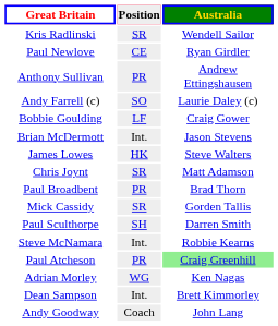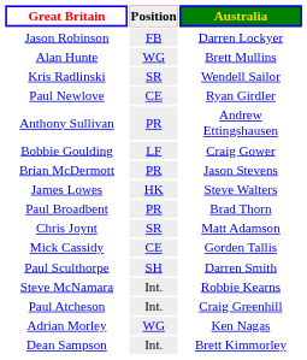 <table align=right style="font-size:90%; margin-left:1em">
 <tr bgcolor=#FF0033>
 <th align="centre" width="126" style="border: 2px solid blue; background: white; color: red">Great Britain</th>
 <th align="center" style="background: #eeeeee; color: black">Position</th>
 <th align="centre" width="126" style="border: 2px solid blue; background: green; color: gold">Australia</th>
+</tr>
+<tr>
+<td align="center"><a href='#'>Jason Robinson</a></td>
+<td align="center" style="background: #eeeeee"><a href='#'>FB</a></td>
+<td align="center"><a href='#'>Darren Lockyer</a></td>
+</tr>
+<tr>
+<td align="center"><a href='#'>Alan Hunte</a></td>
+<td align="center" style="background: #eeeeee"><a href='#'>WG</a></td>
+<td align="center"><a href='#'>Brett Mullins</a></td>
 </tr>
 <tr>
 <td align="center"><a href='#'>Kris Radlinski</a></td>
 <td align="center" style="background: #eeeeee"><a href='#'>SR</a></td>
 <td align="center"><a href='#'>Wendell Sailor</a></td>
 </tr>
 <tr>
 <td align="center"><a href='#'>Paul Newlove</a></td>
 <td align="center" style="background: #eeeeee"><a href='#'>CE</a></td>
 <td align="center"><a href='#'>Ryan Girdler</a></td>
 </tr>
 <tr>
 <td align="center"><a href='#'>Anthony Sullivan</a></td>
 <td align="center" style="background: #eeeeee"><a href='#'>PR</a></td>
 <td align="center"><a href='#'>Andrew Ettingshausen</a></td>
 </tr>
 <tr>
-<td align="center"><a href='#'>Andy Farrell</a> (c)</td>
-<td align="center" style="background: #eeeeee"><a href='#'>SO</a></td>
-<td align="center"><a href='#'>Laurie Daley</a> (c)</td>
-</tr>
-<tr>
 <td align="center"><a href='#'>Bobbie Goulding</a></td>
 <td align="center" style="background: #eeeeee"><a href='#'>LF</a></td>
 <td align="center"><a href='#'>Craig Gower</a></td>
 </tr>
 <tr>
 <td align="center"><a href='#'>Brian McDermott</a></td>
-<td align="center" style="background: #eeeeee">Int.</td>
+<td align="center" style="background: #eeeeee"><a href='#'>PR</a></td>
 <td align="center"><a href='#'>Jason Stevens</a></td>
 </tr>
 <tr>
 <td align="center"><a href='#'>James Lowes</a></td>
 <td align="center" style="background: #eeeeee"><a href='#'>HK</a></td>
 <td align="center"><a href='#'>Steve Walters</a></td>
 </tr>
 <tr>
+<td align="center"><a href='#'>Paul Broadbent</a></td>
+<td align="center" style="background: #eeeeee"><a href='#'>PR</a></td>
+<td align="center"><a href='#'>Brad Thorn</a></td>
+</tr>
+<tr>
 <td align="center"><a href='#'>Chris Joynt</a></td>
 <td align="center" style="background: #eeeeee"><a href='#'>SR</a></td>
 <td align="center"><a href='#'>Matt Adamson</a></td>
 </tr>
 <tr>
-<td align="center"><a href='#'>Paul Broadbent</a></td>
-<td align="center" style="background: #eeeeee"><a href='#'>PR</a></td>
-<td align="center"><a href='#'>Brad Thorn</a></td>
-</tr>
-<tr>
 <td align="center"><a href='#'>Mick Cassidy</a></td>
-<td align="center" style="background: #eeeeee"><a href='#'>SR</a></td>
+<td align="center" style="background: #eeeeee"><a href='#'>CE</a></td>
 <td align="center"><a href='#'>Gorden Tallis</a></td>
 </tr>
 <tr>
 <td align="center"><a href='#'>Paul Sculthorpe</a></td>
 <td align="center" style="background: #eeeeee"><a href='#'>SH</a></td>
 <td align="center"><a href='#'>Darren Smith</a></td>
 </tr>
 <tr>
 <td align="center"><a href='#'>Steve McNamara</a></td>
 <td align="center" style="background: #eeeeee">Int.</td>
 <td align="center"><a href='#'>Robbie Kearns</a></td>
 </tr>
 <tr>
 <td align="center"><a href='#'>Paul Atcheson</a></td>
-<td align="center" style="background: #eeeeee"><a href='#'>PR</a></td>
-<td align="center" style="background: lightgreen;"><a href='#'>Craig Greenhill</a></td>
+<td align="center" style="background: #eeeeee">Int.</td>
+<td align="center"><a href='#'>Craig Greenhill</a></td>
 </tr>
 <tr>
 <td align="center"><a href='#'>Adrian Morley</a></td>
 <td align="center" style="background: #eeeeee"><a href='#'>WG</a></td>
 <td align="center"><a href='#'>Ken Nagas</a></td>
 </tr>
 <tr>
 <td align="center"><a href='#'>Dean Sampson</a></td>
 <td align="center" style="background: #eeeeee">Int.</td>
 <td align="center"><a href='#'>Brett Kimmorley</a></td>
 </tr>
-<tr>
-<td align="center"><a href='#'>Andy Goodway</a></td>
-<td align="center" style="background: #eeeeee">Coach</td>
-<td align="center"><a href='#'>John Lang</a></td>
-</tr>
 </table>
